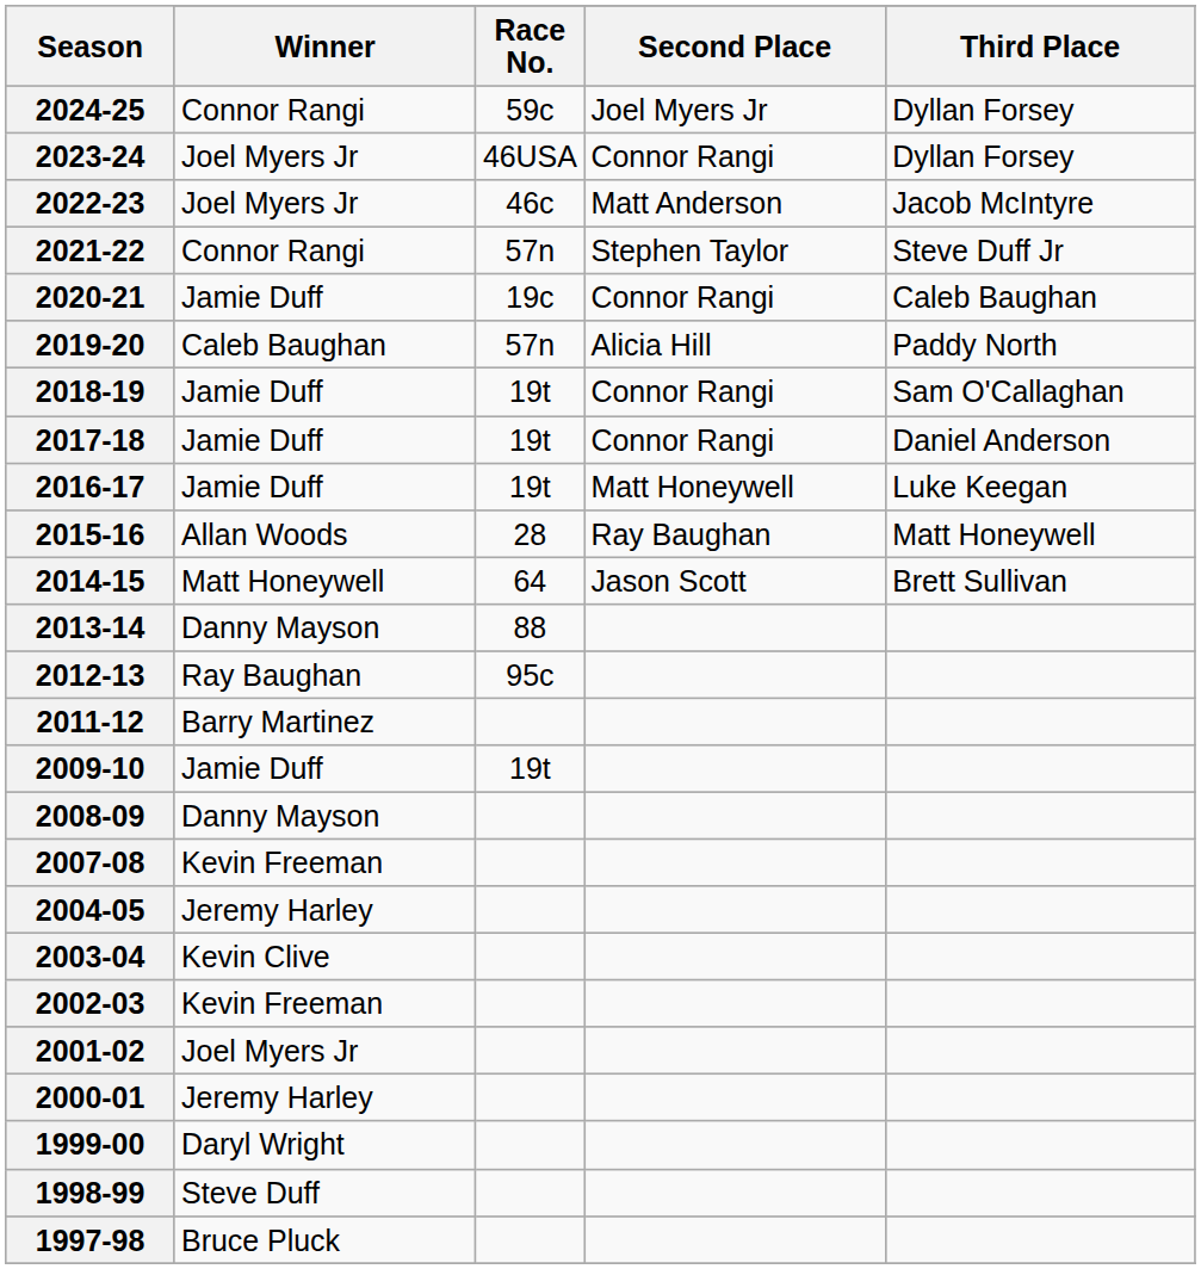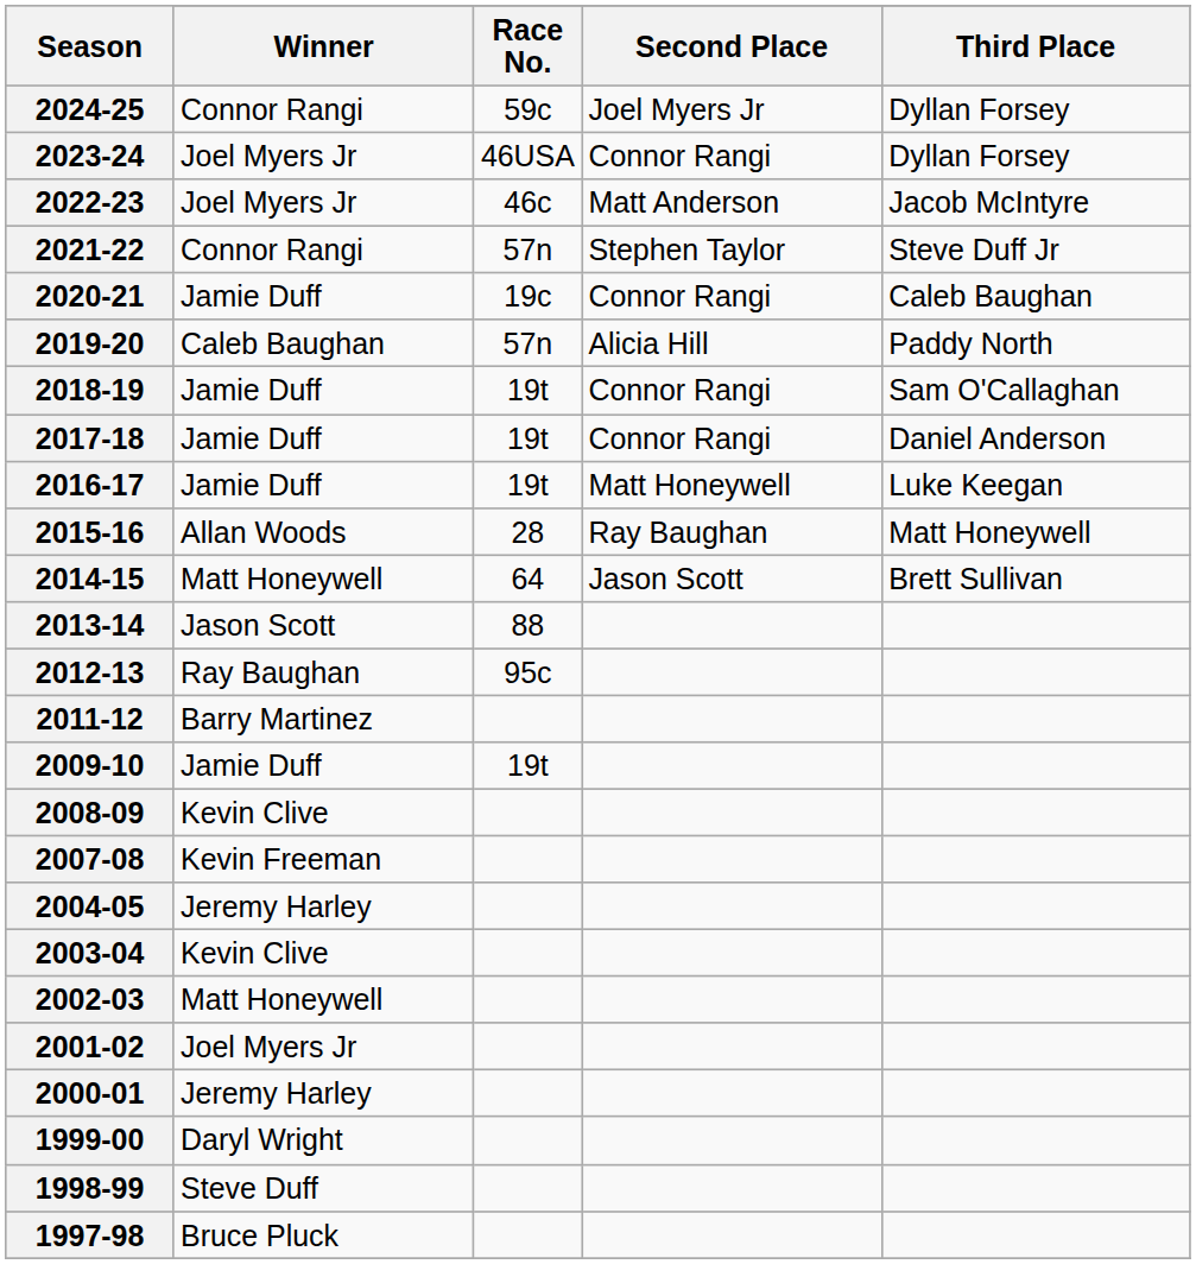 <table class="wikitable" style="font-size:95%;">
 <tr style="background:#efefef;">
 <th rowspan="2" style="width:90px;">Season</th>
 </tr>
 <tr>
 <th style="width:180px;">Winner</th>
 <th style="width:20px;">Race No.</th>
 <th style="width:180px;">Second Place</th>
 <th style="width:180px;">Third Place</th>
 </tr>
 <tr>
 <th>2024-25</th>
 <td align=left> Connor Rangi</td>
 <td align=center>59c</td>
 <td align=left> Joel Myers Jr</td>
 <td align=left> Dyllan Forsey</td>
 </tr>
 <tr>
 <th>2023-24</th>
 <td align=left> Joel Myers Jr</td>
 <td align=center>46USA</td>
 <td align=left> Connor Rangi</td>
 <td align=left> Dyllan Forsey</td>
 </tr>
 <tr>
 <th>2022-23</th>
 <td align=left> Joel Myers Jr</td>
 <td align=center>46c</td>
 <td align=left> Matt Anderson</td>
 <td align=left> Jacob McIntyre</td>
 </tr>
 <tr>
 <th>2021-22</th>
 <td align=left> Connor Rangi</td>
 <td align=center>57n</td>
 <td align=left> Stephen Taylor</td>
 <td align=left> Steve Duff Jr</td>
 </tr>
 <tr>
 <th>2020-21</th>
 <td align=left> Jamie Duff</td>
 <td align=center>19c</td>
 <td align=left> Connor Rangi</td>
 <td align=left> Caleb Baughan</td>
 </tr>
 <tr>
 <th>2019-20</th>
 <td align=left> Caleb Baughan</td>
 <td align=center>57n</td>
 <td align=left> Alicia Hill</td>
 <td align=left> Paddy North</td>
 </tr>
 <tr>
 <th>2018-19</th>
 <td align=left> Jamie Duff</td>
 <td align=center>19t</td>
 <td align=left> Connor Rangi</td>
 <td align=left> Sam O'Callaghan</td>
 </tr>
 <tr>
 <th>2017-18</th>
 <td align=left> Jamie Duff</td>
 <td align=center>19t</td>
 <td align=left> Connor Rangi</td>
 <td align=left> Daniel Anderson</td>
 </tr>
 <tr>
 <th>2016-17</th>
 <td align=left> Jamie Duff</td>
 <td align=center>19t</td>
 <td align=left> Matt Honeywell</td>
 <td align=left> Luke Keegan</td>
 </tr>
 <tr>
 <th>2015-16</th>
 <td align=left> Allan Woods</td>
 <td align=center>28</td>
 <td align=left> Ray Baughan</td>
 <td align=left> Matt Honeywell</td>
 </tr>
 <tr>
 <th>2014-15</th>
 <td align=left> Matt Honeywell</td>
 <td align=center>64</td>
 <td align=left> Jason Scott</td>
 <td align=left> Brett Sullivan</td>
 </tr>
 <tr>
 <th>2013-14</th>
-<td align=left> Danny Mayson</td>
+<td align=left> Jason Scott</td>
 <td align=center>88</td>
 <td align=left></td>
 <td align=left></td>
 </tr>
 <tr>
 <th>2012-13</th>
 <td align=left> Ray Baughan</td>
 <td align=center>95c</td>
 <td align=left></td>
 <td align=left></td>
 </tr>
 <tr>
 <th>2011-12</th>
 <td align=left> Barry Martinez</td>
 <td align=center></td>
 <td align=left></td>
 <td align=left></td>
 </tr>
 <tr>
 <th>2009-10</th>
 <td align=left> Jamie Duff</td>
 <td align=center>19t</td>
 <td align=left></td>
 <td align=left></td>
 </tr>
 <tr>
 <th>2008-09</th>
-<td align=left> Danny Mayson</td>
+<td align=left> Kevin Clive</td>
 <td align=center></td>
 <td align=left></td>
 <td align=left></td>
 </tr>
 <tr>
 <th>2007-08</th>
 <td align=left> Kevin Freeman</td>
 <td align=center></td>
 <td align=left></td>
 <td align=left></td>
 </tr>
 <tr>
 <th>2004-05</th>
 <td align=left> Jeremy Harley</td>
 <td align=center></td>
 <td align=left></td>
 <td align=left></td>
 </tr>
 <tr>
 <th>2003-04</th>
 <td align=left> Kevin Clive</td>
 <td align=center></td>
 <td align=left></td>
 <td align=left></td>
 </tr>
 <tr>
 <th>2002-03</th>
-<td align=left> Kevin Freeman</td>
+<td align=left> Matt Honeywell</td>
 <td align=center></td>
 <td align=left></td>
 <td align=left></td>
 </tr>
 <tr>
 <th>2001-02</th>
 <td align=left> Joel Myers Jr</td>
 <td align=center></td>
 <td align=left></td>
 <td align=left></td>
 </tr>
 <tr>
 <th>2000-01</th>
 <td align=left> Jeremy Harley</td>
 <td align=center></td>
 <td align=left></td>
 <td align=left></td>
 </tr>
 <tr>
 <th>1999-00</th>
 <td align=left> Daryl Wright</td>
 <td align=center></td>
 <td align=left></td>
 <td align=left></td>
 </tr>
 <tr>
 <th>1998-99</th>
 <td align=left> Steve Duff</td>
 <td align=center></td>
 <td align=left></td>
 <td align=left></td>
 </tr>
 <tr>
 <th>1997-98</th>
 <td align=left> Bruce Pluck</td>
 <td align=center></td>
 <td align=left></td>
 <td align=left></td>
 </tr>
 <tr>
 </tr>
 </table>
